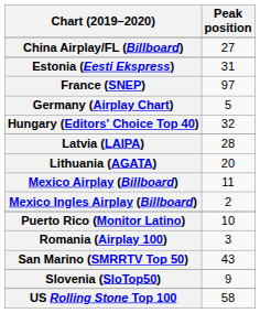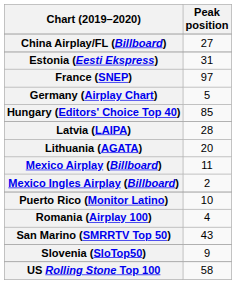 <table class="wikitable sortable plainrowheaders" style="text-align:center">
 <tr>
 <th scope="col">Chart (2019–2020)</th>
 <th scope="col">Peak<br>position</th>
 </tr>
 <tr>
 </tr>
 <tr>
 </tr>
 <tr>
 </tr>
 <tr>
 </tr>
 <tr>
 </tr>
 <tr>
 </tr>
 <tr>
 </tr>
 <tr>
 <th scope="row">China Airplay/FL (<em><a href='#'>Billboard</a></em>)</th>
 <td>27</td>
 </tr>
 <tr>
 </tr>
 <tr>
 </tr>
 <tr>
 <th scope="row">Estonia (<em><a href='#'>Eesti Ekspress</a></em>)</th>
 <td>31</td>
 </tr>
 <tr>
 <th scope="row">France (<a href='#'>SNEP</a>)</th>
 <td>97</td>
 </tr>
 <tr>
 <th scope="row">Germany (<a href='#'>Airplay Chart</a>)</th>
 <td>5</td>
 </tr>
 <tr>
 <th scope="row">Hungary (<a href='#'>Editors' Choice Top 40</a>)</th>
-<td>32</td>
+<td>85</td>
 </tr>
 <tr>
 </tr>
 <tr>
 </tr>
 <tr>
 </tr>
 <tr>
 <th scope="row">Latvia (<a href='#'>LAIPA</a>)</th>
 <td>28</td>
 </tr>
 <tr>
 <th scope="row">Lithuania (<a href='#'>AGATA</a>)</th>
 <td>20</td>
 </tr>
 <tr>
 <th scope="row"><a href='#'>Mexico Airplay</a> (<em><a href='#'>Billboard</a></em>)</th>
 <td>11</td>
 </tr>
 <tr>
 <th scope="row"><a href='#'>Mexico Ingles Airplay</a> (<em><a href='#'>Billboard</a></em>)</th>
 <td>2</td>
 </tr>
 <tr>
 </tr>
 <tr>
 </tr>
 <tr>
 </tr>
 <tr>
 </tr>
 <tr>
 </tr>
 <tr>
 <th scope="row">Puerto Rico (<a href='#'>Monitor Latino</a>)</th>
 <td>10</td>
 </tr>
 <tr>
 <th scope="row">Romania (<a href='#'>Airplay 100</a>)</th>
-<td>3</td>
+<td>4</td>
 </tr>
 <tr>
 <th scope="row">San Marino (<a href='#'>SMRRTV Top 50</a>)</th>
 <td>43</td>
 </tr>
 <tr>
 </tr>
 <tr>
 </tr>
 <tr>
 </tr>
 <tr>
 <th scope="row">Slovenia (<a href='#'>SloTop50</a>)</th>
 <td>9</td>
 </tr>
 <tr>
 </tr>
 <tr>
 </tr>
 <tr>
 </tr>
 <tr>
 </tr>
 <tr>
 </tr>
 <tr>
 </tr>
 <tr>
 </tr>
 <tr>
 </tr>
 <tr>
 </tr>
 <tr>
 <th scope="row">US <a href='#'><em>Rolling Stone</em> Top 100</a></th>
 <td>58</td>
 </tr>
 </table>
